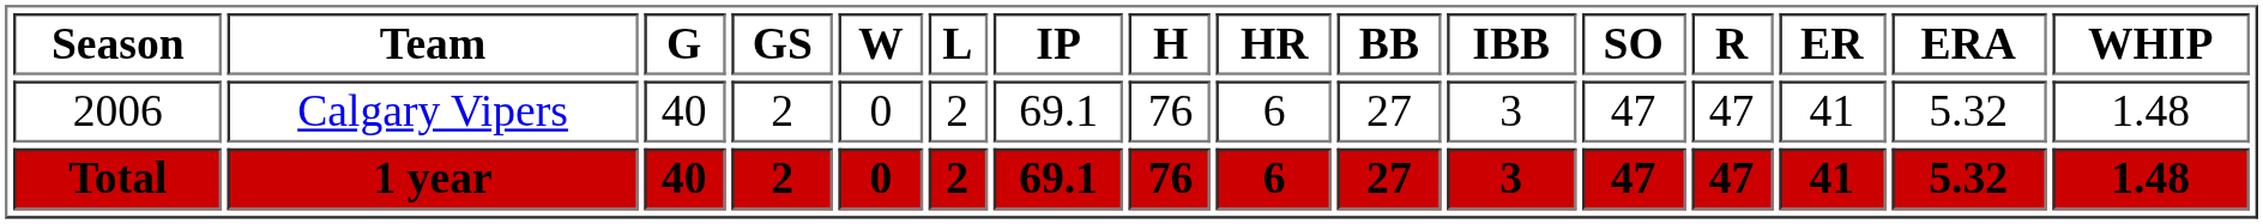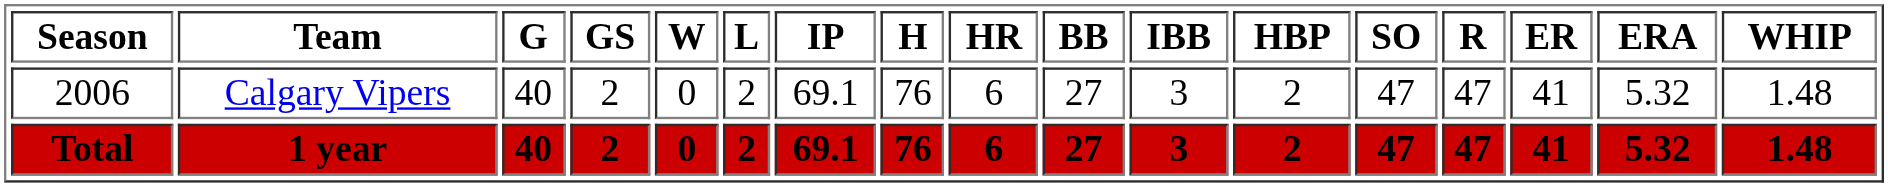 <table border=1 width="800px">
 <tr align=middle>
 <th>Season</th>
 <th>Team</th>
 <th>G</th>
 <th>GS</th>
 <th>W</th>
 <th>L</th>
 <th>IP</th>
 <th>H</th>
 <th>HR</th>
 <th>BB</th>
 <th>IBB</th>
+<th>HBP</th>
 <th>SO</th>
 <th>R</th>
 <th>ER</th>
 <th>ERA</th>
 <th>WHIP</th>
 </tr>
 <tr align=middle>
 <td>2006</td>
 <td><a href='#'>Calgary Vipers</a></td>
 <td>40</td>
 <td>2</td>
 <td>0</td>
 <td>2</td>
 <td>69.1</td>
 <td>76</td>
 <td>6</td>
 <td>27</td>
 <td>3</td>
+<td>2</td>
 <td>47</td>
 <td>47</td>
 <td>41</td>
 <td>5.32</td>
 <td>1.48</td>
 </tr>
 <tr align=middle style="color:black; background-color:#cc0000">
 <th>Total</th>
 <th>1 year</th>
 <th>40</th>
 <th>2</th>
 <th>0</th>
 <th>2</th>
 <th>69.1</th>
 <th>76</th>
 <th>6</th>
 <th>27</th>
 <th>3</th>
+<th>2</th>
 <th>47</th>
 <th>47</th>
 <th>41</th>
 <th>5.32</th>
 <th>1.48</th>
 </tr>
 </table>
